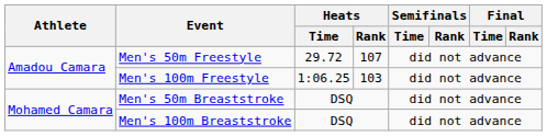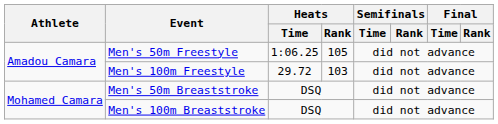 <table class=wikitable style="font-size:90%">
 <tr>
 <th rowspan="2">Athlete</th>
 <th rowspan="2">Event</th>
 <th colspan="2">Heats</th>
 <th colspan="2">Semifinals</th>
 <th colspan="2">Final</th>
 </tr>
 <tr>
 <th>Time</th>
 <th>Rank</th>
 <th>Time</th>
 <th>Rank</th>
 <th>Time</th>
 <th>Rank</th>
 </tr>
 <tr>
 <td rowspan="2"><a href='#'>Amadou Camara</a></td>
 <td><a href='#'>Men's 50m Freestyle</a></td>
-<td align=center>29.72</td>
-<td align=center>107</td>
+<td align=center>1:06.25</td>
+<td align=center>105</td>
 <td align=center colspan=4>did not advance</td>
 </tr>
 <tr>
 <td><a href='#'>Men's 100m Freestyle</a></td>
-<td align=center>1:06.25</td>
+<td align=center>29.72</td>
 <td align=center>103</td>
 <td align=center colspan=4>did not advance</td>
 </tr>
 <tr>
 <td rowspan="2"><a href='#'>Mohamed Camara</a></td>
 <td><a href='#'>Men's 50m Breaststroke</a></td>
 <td align=center colspan=2>DSQ</td>
 <td align=center colspan=4>did not advance</td>
 </tr>
 <tr>
 <td><a href='#'>Men's 100m Breaststroke</a></td>
 <td align=center colspan=2>DSQ</td>
 <td align=center colspan=4>did not advance</td>
 </tr>
 </table>
